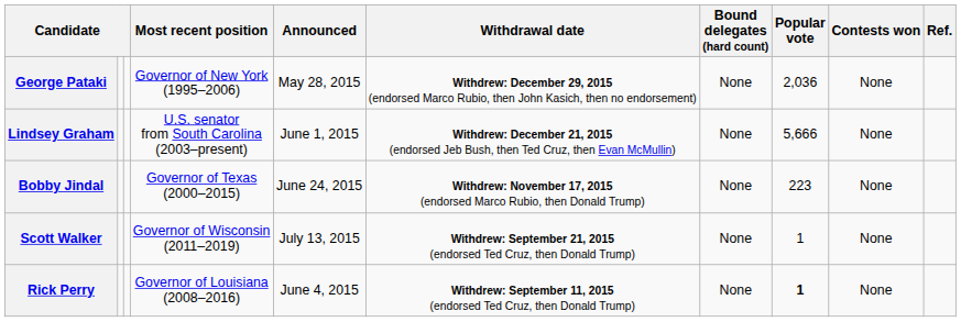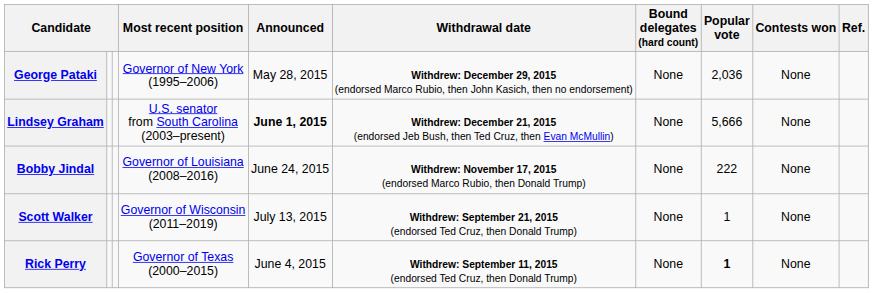 <table class="wikitable sortable" style="text-align:center;">
 <tr>
 <th colspan=3>Candidate</th>
 <th class="unsortable">Most recent position</th>
 <th>Announced</th>
 <th data-sort-type="date">Withdrawal date</th>
 <th>Bound<br>delegates <br><small>(hard count)</small></th>
 <th>Popular<br>vote</th>
 <th>Contests won</th>
 <th>Ref.</th>
 </tr>
 <tr>
 <th scope="row" data-sort-value="Pataki"><a href='#'>George Pataki</a></th>
 <td></td>
 <td></td>
 <td><a href='#'>Governor of New York</a><br>(1995–2006)</td>
 <td>May 28, 2015</td>
 <td><br><small><strong>Withdrew: December 29, 2015</strong><br>(endorsed Marco Rubio, then John Kasich, then no endorsement)</small></td>
 <td>None</td>
 <td>2,036</td>
 <td>None</td>
 <td></td>
 </tr>
 <tr>
 <th scope="row" data-sort-value="Graham"><a href='#'>Lindsey Graham</a></th>
 <td></td>
 <td></td>
 <td><a href='#'>U.S. senator</a><br> from <a href='#'>South Carolina</a><br>(2003–present)</td>
-<td>June 1, 2015</td>
+<td><strong>June 1, 2015</strong></td>
 <td><br><small><strong>Withdrew: December 21, 2015</strong><br>(endorsed Jeb Bush, then Ted Cruz, then <a href='#'>Evan McMullin</a>)</small></td>
 <td>None</td>
 <td>5,666</td>
 <td>None</td>
 <td></td>
 </tr>
 <tr>
 <th scope="row" data-sort-value="Jindal"><a href='#'>Bobby Jindal</a></th>
 <td></td>
 <td></td>
-<td><a href='#'>Governor of Texas</a><br>(2000–2015)</td>
+<td><a href='#'>Governor of Louisiana</a><br>(2008–2016)</td>
 <td>June 24, 2015</td>
 <td><br><small><strong>Withdrew: November 17, 2015</strong><br>(endorsed Marco Rubio, then Donald Trump)</small></td>
 <td>None</td>
-<td>223</td>
+<td>222</td>
 <td>None</td>
 <td></td>
 </tr>
 <tr>
 <th scope="row" data-sort-value="Walker"><a href='#'>Scott Walker</a></th>
 <td></td>
 <td></td>
 <td><a href='#'>Governor of Wisconsin</a><br>(2011–2019)</td>
 <td>July 13, 2015</td>
 <td><br><small><strong>Withdrew: September 21, 2015</strong><br>(endorsed Ted Cruz, then Donald Trump)</small></td>
 <td>None</td>
 <td>1<br></td>
 <td>None</td>
 <td></td>
 </tr>
 <tr>
 <th scope="row" data-sort-value="Perry"><a href='#'>Rick Perry</a></th>
 <td></td>
 <td></td>
-<td><a href='#'>Governor of Louisiana</a><br>(2008–2016)</td>
+<td><a href='#'>Governor of Texas</a><br>(2000–2015)</td>
 <td>June 4, 2015</td>
 <td><br><small><strong>Withdrew: September 11, 2015</strong><br>(endorsed Ted Cruz, then Donald Trump)</small></td>
 <td>None</td>
 <td><strong>1<br></strong></td>
 <td>None</td>
 <td></td>
 </tr>
 </table>
